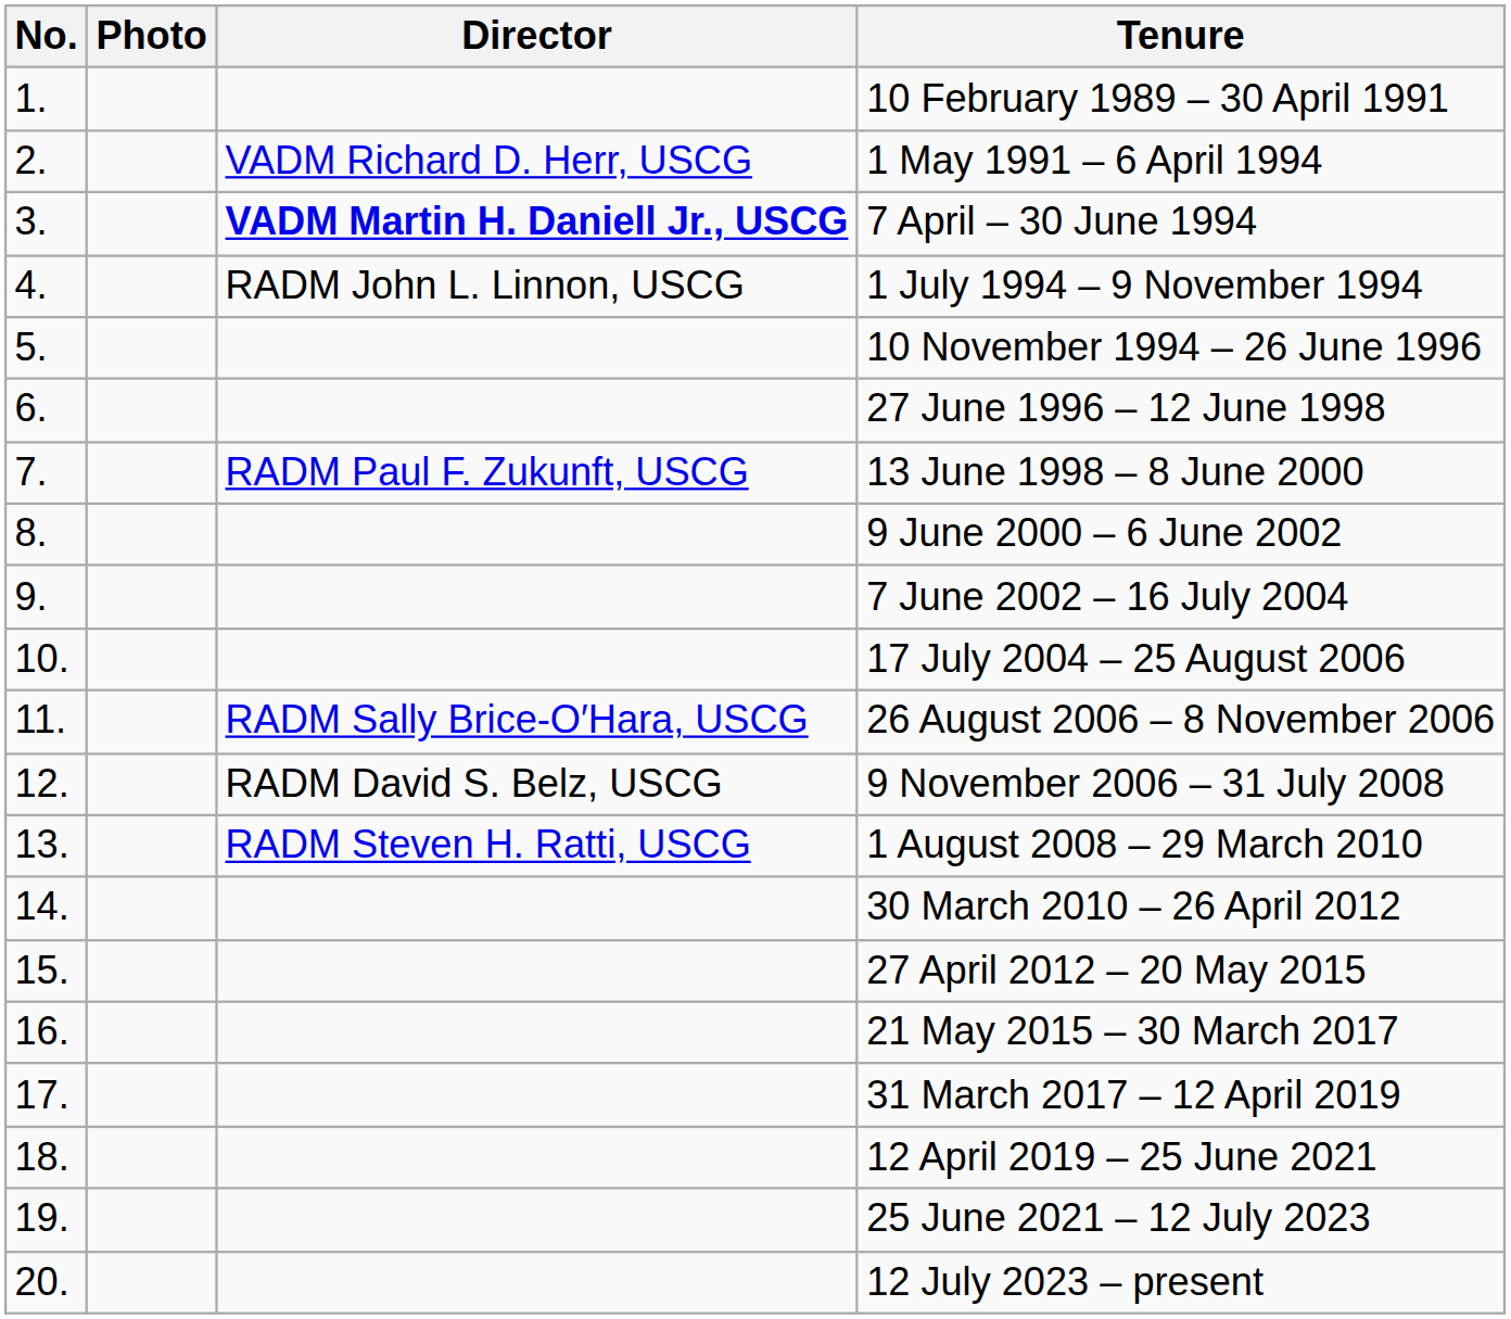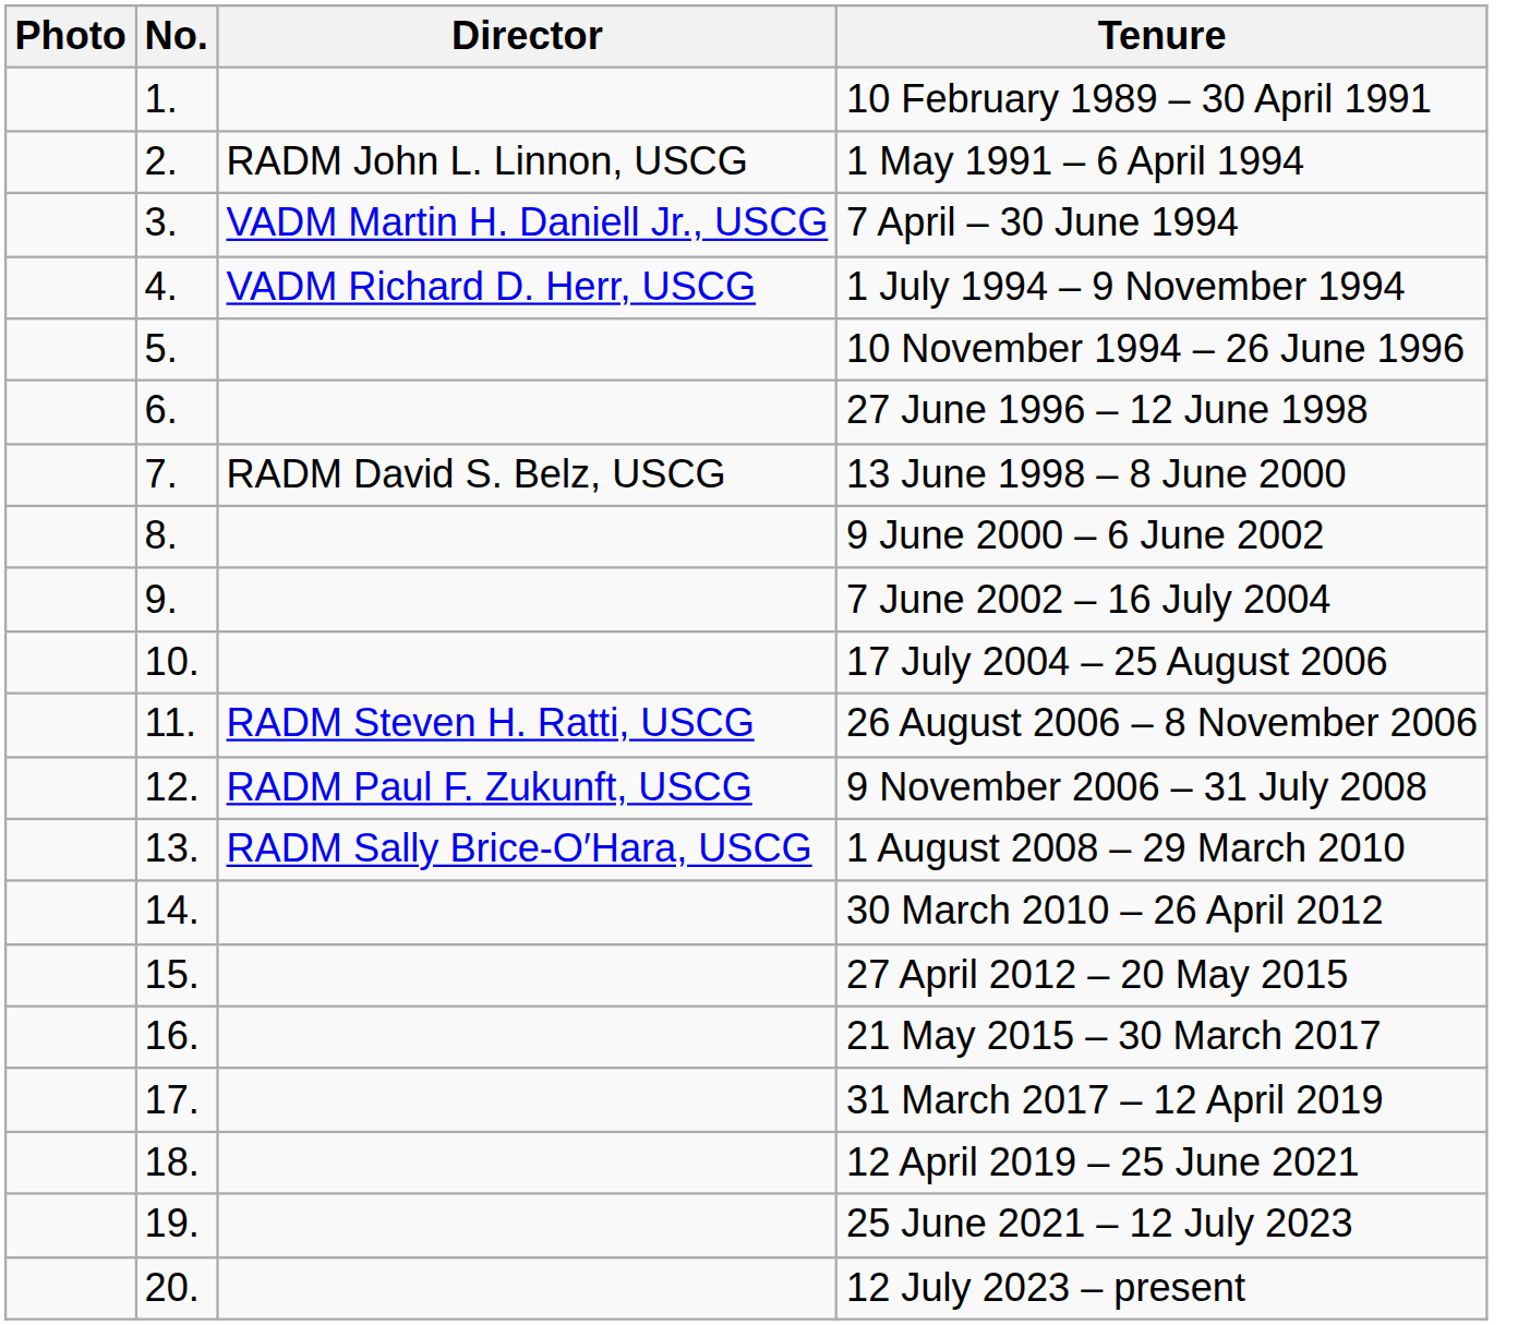 <table class="wikitable">
 <tr>
+<th>Photo</th>
 <th>No.</th>
-<th>Photo</th>
 <th>Director</th>
 <th>Tenure</th>
 </tr>
 <tr>
+<td></td>
 <td>1.</td>
-<td></td>
 <td></td>
 <td>10 February 1989 – 30 April 1991</td>
 </tr>
 <tr>
+<td></td>
 <td>2.</td>
-<td></td>
-<td><a href='#'>VADM Richard D. Herr, USCG</a></td>
+<td>RADM John L. Linnon, USCG</td>
 <td>1 May 1991 – 6 April 1994</td>
 </tr>
 <tr>
+<td></td>
 <td>3.</td>
-<td></td>
-<td><strong><a href='#'>VADM Martin H. Daniell Jr., USCG</a></strong></td>
+<td><a href='#'>VADM Martin H. Daniell Jr., USCG</a></td>
 <td>7 April – 30 June 1994</td>
 </tr>
 <tr>
+<td></td>
 <td>4.</td>
-<td></td>
-<td>RADM John L. Linnon, USCG</td>
+<td><a href='#'>VADM Richard D. Herr, USCG</a></td>
 <td>1 July 1994 – 9 November 1994</td>
 </tr>
 <tr>
+<td></td>
 <td>5.</td>
-<td></td>
 <td></td>
 <td>10 November 1994 – 26 June 1996</td>
 </tr>
 <tr>
+<td></td>
 <td>6.</td>
-<td></td>
 <td></td>
 <td>27 June 1996 – 12 June 1998</td>
 </tr>
 <tr>
+<td></td>
 <td>7.</td>
-<td></td>
-<td><a href='#'>RADM Paul F. Zukunft, USCG</a></td>
+<td>RADM David S. Belz, USCG</td>
 <td>13 June 1998 – 8 June 2000</td>
 </tr>
 <tr>
+<td></td>
 <td>8.</td>
-<td></td>
 <td></td>
 <td>9 June 2000 – 6 June 2002</td>
 </tr>
 <tr>
+<td></td>
 <td>9.</td>
-<td></td>
 <td></td>
 <td>7 June 2002 – 16 July 2004</td>
 </tr>
 <tr>
+<td></td>
 <td>10.</td>
-<td></td>
 <td></td>
 <td>17 July 2004 – 25 August 2006</td>
 </tr>
 <tr>
+<td></td>
 <td>11.</td>
-<td></td>
-<td><a href='#'>RADM Sally Brice-O′Hara, USCG</a></td>
+<td><a href='#'>RADM Steven H. Ratti, USCG</a></td>
 <td>26 August 2006 – 8 November 2006</td>
 </tr>
 <tr>
+<td></td>
 <td>12.</td>
-<td></td>
-<td>RADM David S. Belz, USCG</td>
+<td><a href='#'>RADM Paul F. Zukunft, USCG</a></td>
 <td>9 November 2006 – 31 July 2008</td>
 </tr>
 <tr>
+<td></td>
 <td>13.</td>
-<td></td>
-<td><a href='#'>RADM Steven H. Ratti, USCG</a></td>
+<td><a href='#'>RADM Sally Brice-O′Hara, USCG</a></td>
 <td>1 August 2008 – 29 March 2010</td>
 </tr>
 <tr>
+<td></td>
 <td>14.</td>
-<td></td>
 <td></td>
 <td>30 March 2010 – 26 April 2012</td>
 </tr>
 <tr>
+<td></td>
 <td>15.</td>
-<td></td>
 <td></td>
 <td>27 April 2012 – 20 May 2015</td>
 </tr>
 <tr>
+<td></td>
 <td>16.</td>
-<td></td>
 <td></td>
 <td>21 May 2015 – 30 March 2017</td>
 </tr>
 <tr>
+<td></td>
 <td>17.</td>
-<td></td>
 <td> </td>
 <td>31 March 2017 – 12 April 2019</td>
 </tr>
 <tr>
+<td></td>
 <td>18.</td>
-<td></td>
 <td> </td>
 <td>12 April 2019 – 25 June 2021</td>
 </tr>
 <tr>
+<td></td>
 <td>19.</td>
-<td></td>
 <td> </td>
 <td>25 June 2021 – 12 July 2023</td>
 </tr>
 <tr>
+<td></td>
 <td>20.</td>
-<td></td>
 <td></td>
 <td>12 July 2023 – present</td>
 </tr>
 </table>
